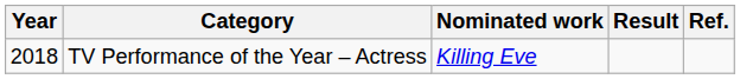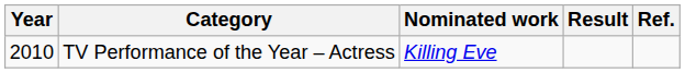 <table class="wikitable plainrowheaders">
 <tr>
 <th scope="col">Year</th>
 <th scope="col">Category</th>
 <th scope="col">Nominated work</th>
 <th scope="col">Result</th>
 <th scope="col">Ref.</th>
 </tr>
 <tr>
-<td>2018</td>
+<td>2010</td>
 <td>TV Performance of the Year – Actress</td>
 <td><em><a href='#'>Killing Eve</a></em></td>
 <td></td>
 <td align="center"></td>
 </tr>
 </table>
